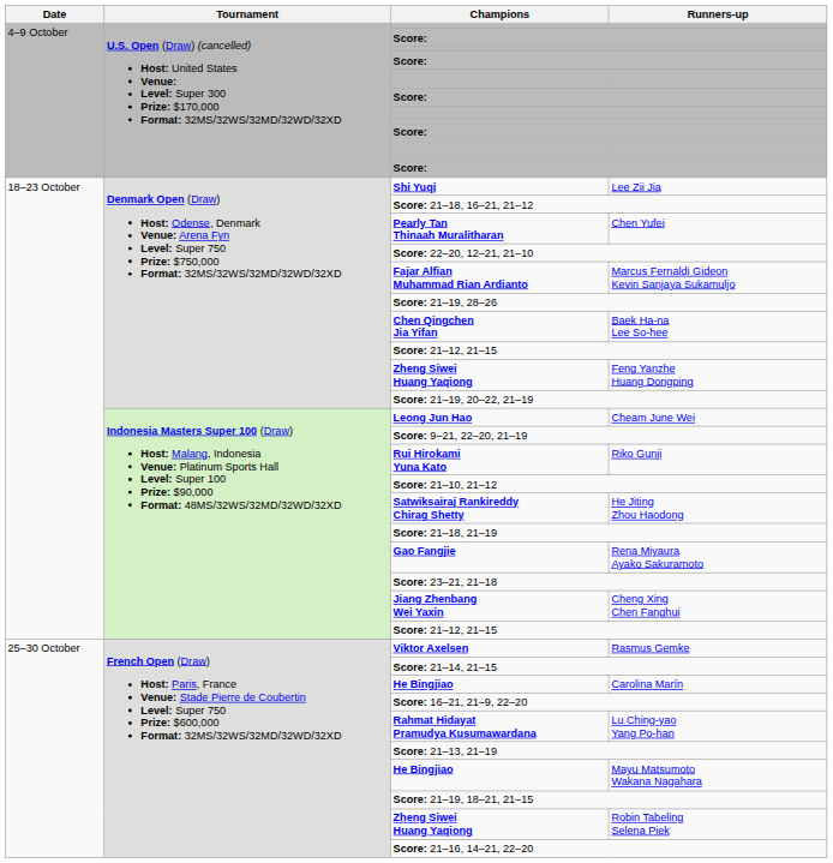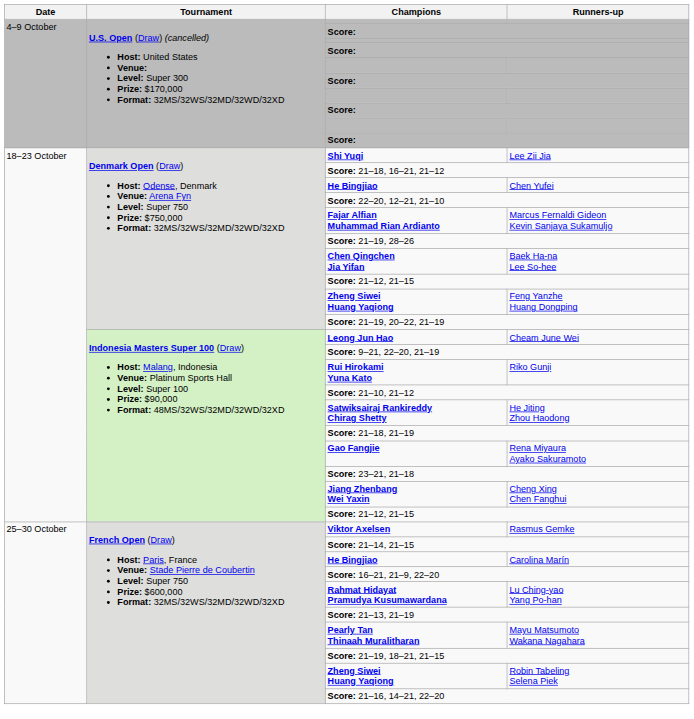 <table class="wikitable" style="font-size:80%">
 <tr>
 <th width="110">Date</th>
 <th width="330">Tournament</th>
 <th width="250">Champions</th>
 <th width="250">Runners-up</th>
 </tr>
 <tr valign="top" bgcolor="#BBBBBB">
 <td rowspan="10">4–9 October</td>
 <td bgcolor="#BBBBBB" rowspan="10"><br><strong><a href='#'>U.S. Open</a></strong> (<a href='#'>Draw</a>) <em>(cancelled)</em><ul><li><strong>Host:</strong> United States</li><li><strong>Venue:</strong></li><li><strong>Level:</strong> Super 300</li><li><strong>Prize:</strong> $170,000</li><li><strong>Format:</strong> 32MS/32WS/32MD/32WD/32XD</li></ul></td>
 <td><strong> </strong></td>
 <td></td>
 </tr>
 <tr bgcolor="#BBBBBB">
 <td colspan="2"><strong>Score:</strong></td>
 </tr>
 <tr valign="top" bgcolor="#BBBBBB">
 <td><strong> </strong></td>
 <td></td>
 </tr>
 <tr bgcolor="#BBBBBB">
 <td colspan="2"><strong>Score:</strong></td>
 </tr>
 <tr valign="top" bgcolor="#BBBBBB">
 <td><strong> <br> </strong></td>
 <td> <br></td>
 </tr>
 <tr bgcolor="#BBBBBB">
 <td colspan="2"><strong>Score:</strong></td>
 </tr>
 <tr valign="top" bgcolor="#BBBBBB">
 <td><strong> <br> </strong></td>
 <td> <br></td>
 </tr>
 <tr bgcolor="#BBBBBB">
 <td colspan="2"><strong>Score:</strong></td>
 </tr>
 <tr valign="top" bgcolor="#BBBBBB">
 <td><strong> <br> </strong></td>
 <td> <br></td>
 </tr>
 <tr bgcolor="#BBBBBB">
 <td colspan="2"><strong>Score:</strong></td>
 </tr>
 <tr valign="top">
 <td rowspan="20">18–23 October</td>
 <td bgcolor="#DEDEDC" rowspan="10"><br><strong><a href='#'>Denmark Open</a></strong> (<a href='#'>Draw</a>)<ul><li><strong>Host:</strong> <a href='#'>Odense</a>, Denmark</li><li><strong>Venue:</strong> <a href='#'>Arena Fyn</a></li><li><strong>Level:</strong> Super 750</li><li><strong>Prize:</strong> $750,000</li><li><strong>Format:</strong> 32MS/32WS/32MD/32WD/32XD</li></ul></td>
 <td><strong> <a href='#'>Shi Yuqi</a></strong></td>
 <td> <a href='#'>Lee Zii Jia</a></td>
 </tr>
 <tr>
 <td colspan="2"><strong>Score:</strong> 21–18, 16–21, 21–12</td>
 </tr>
 <tr valign="top">
-<td><strong> <a href='#'>Pearly Tan</a><br> <a href='#'>Thinaah Muralitharan</a></strong></td>
+<td><strong> <a href='#'>He Bingjiao</a></strong></td>
 <td> <a href='#'>Chen Yufei</a></td>
 </tr>
 <tr>
 <td colspan="2"><strong>Score:</strong> 22–20, 12–21, 21–10</td>
 </tr>
 <tr valign="top">
 <td><strong> <a href='#'>Fajar Alfian</a><br> <a href='#'>Muhammad Rian Ardianto</a></strong></td>
 <td> <a href='#'>Marcus Fernaldi Gideon</a><br> <a href='#'>Kevin Sanjaya Sukamuljo</a></td>
 </tr>
 <tr>
 <td colspan="2"><strong>Score:</strong> 21–19, 28–26</td>
 </tr>
 <tr valign="top">
 <td><strong> <a href='#'>Chen Qingchen</a><br> <a href='#'>Jia Yifan</a></strong></td>
 <td> <a href='#'>Baek Ha-na</a><br> <a href='#'>Lee So-hee</a></td>
 </tr>
 <tr>
 <td colspan="2"><strong>Score:</strong> 21–12, 21–15</td>
 </tr>
 <tr valign="top">
 <td><strong> <a href='#'>Zheng Siwei</a><br> <a href='#'>Huang Yaqiong</a></strong></td>
 <td> <a href='#'>Feng Yanzhe</a><br> <a href='#'>Huang Dongping</a></td>
 </tr>
 <tr>
 <td colspan="2"><strong>Score:</strong> 21–19, 20–22, 21–19</td>
 </tr>
 <tr valign="top">
 <td bgcolor="#D4F1C5" rowspan="10"><br><strong><a href='#'>Indonesia Masters Super 100</a></strong> (<a href='#'>Draw</a>)<ul><li><strong>Host:</strong> <a href='#'>Malang</a>, Indonesia</li><li><strong>Venue:</strong> Platinum Sports Hall</li><li><strong>Level:</strong> Super 100</li><li><strong>Prize:</strong> $90,000</li><li><strong>Format:</strong> 48MS/32WS/32MD/32WD/32XD</li></ul></td>
 <td><strong> <a href='#'>Leong Jun Hao</a></strong></td>
 <td> <a href='#'>Cheam June Wei</a></td>
 </tr>
 <tr>
 <td colspan="2"><strong>Score:</strong> 9–21, 22–20, 21–19</td>
 </tr>
 <tr valign="top">
 <td><strong> <a href='#'>Rui Hirokami</a><br> <a href='#'>Yuna Kato</a></strong></td>
 <td> <a href='#'>Riko Gunji</a></td>
 </tr>
 <tr>
 <td colspan="2"><strong>Score:</strong> 21–10, 21–12</td>
 </tr>
 <tr valign="top">
 <td><strong> <a href='#'>Satwiksairaj Rankireddy</a><br> <a href='#'>Chirag Shetty</a></strong></td>
 <td> <a href='#'>He Jiting</a><br> <a href='#'>Zhou Haodong</a></td>
 </tr>
 <tr>
 <td colspan="2"><strong>Score:</strong> 21–18, 21–19</td>
 </tr>
 <tr valign="top">
 <td><strong> <a href='#'>Gao Fangjie</a></strong></td>
 <td> <a href='#'>Rena Miyaura</a><br> <a href='#'>Ayako Sakuramoto</a></td>
 </tr>
 <tr>
 <td colspan="2"><strong>Score:</strong> 23–21, 21–18</td>
 </tr>
 <tr valign="top">
 <td><strong> <a href='#'>Jiang Zhenbang</a><br> <a href='#'>Wei Yaxin</a></strong></td>
 <td> <a href='#'>Cheng Xing</a><br> <a href='#'>Chen Fanghui</a></td>
 </tr>
 <tr>
 <td colspan="2"><strong>Score:</strong> 21–12, 21–15</td>
 </tr>
 <tr valign="top">
 <td rowspan="10">25–30 October</td>
 <td bgcolor="#DEDEDC" rowspan="10"><br><strong><a href='#'>French Open</a></strong> (<a href='#'>Draw</a>)<ul><li><strong>Host:</strong> <a href='#'>Paris</a>, France</li><li><strong>Venue:</strong> <a href='#'>Stade Pierre de Coubertin</a></li><li><strong>Level:</strong> Super 750</li><li><strong>Prize:</strong> $600,000</li><li><strong>Format:</strong> 32MS/32WS/32MD/32WD/32XD</li></ul></td>
 <td><strong> <a href='#'>Viktor Axelsen</a></strong></td>
 <td> <a href='#'>Rasmus Gemke</a></td>
 </tr>
 <tr>
 <td colspan="2"><strong>Score:</strong> 21–14, 21–15</td>
 </tr>
 <tr valign="top">
 <td><strong> <a href='#'>He Bingjiao</a></strong></td>
 <td> <a href='#'>Carolina Marín</a></td>
 </tr>
 <tr>
 <td colspan="2"><strong>Score:</strong> 16–21, 21–9, 22–20</td>
 </tr>
 <tr valign="top">
 <td><strong> <a href='#'>Rahmat Hidayat</a><br> <a href='#'>Pramudya Kusumawardana</a></strong></td>
 <td> <a href='#'>Lu Ching-yao</a><br> <a href='#'>Yang Po-han</a></td>
 </tr>
 <tr>
 <td colspan="2"><strong>Score:</strong> 21–13, 21–19</td>
 </tr>
 <tr valign="top">
-<td><strong> <a href='#'>He Bingjiao</a></strong></td>
+<td><strong> <a href='#'>Pearly Tan</a><br> <a href='#'>Thinaah Muralitharan</a></strong></td>
 <td> <a href='#'>Mayu Matsumoto</a><br> <a href='#'>Wakana Nagahara</a></td>
 </tr>
 <tr>
 <td colspan="2"><strong>Score:</strong> 21–19, 18–21, 21–15</td>
 </tr>
 <tr valign="top">
 <td><strong> <a href='#'>Zheng Siwei</a><br> <a href='#'>Huang Yaqiong</a></strong></td>
 <td> <a href='#'>Robin Tabeling</a><br> <a href='#'>Selena Piek</a></td>
 </tr>
 <tr>
 <td colspan="2"><strong>Score:</strong> 21–16, 14–21, 22–20</td>
 </tr>
 </table>
